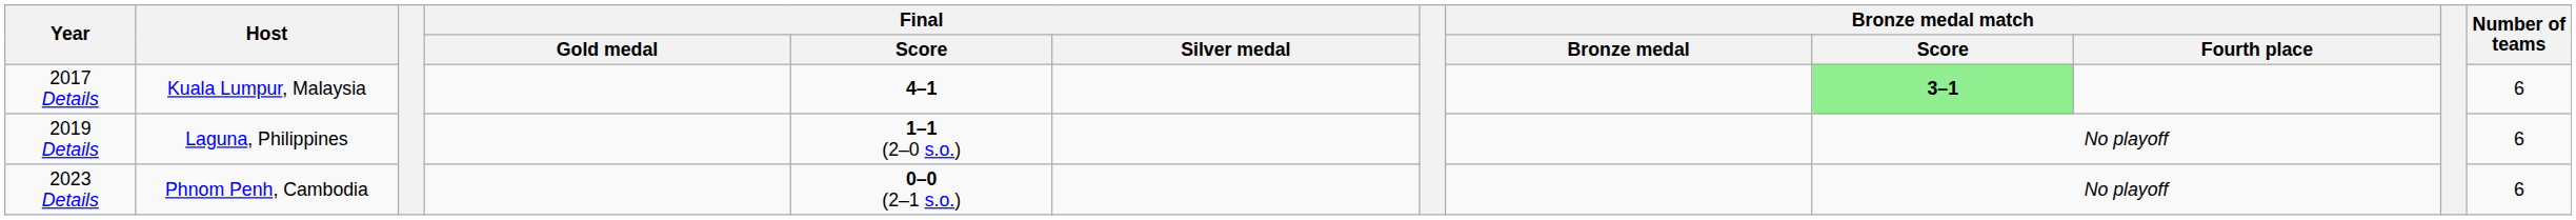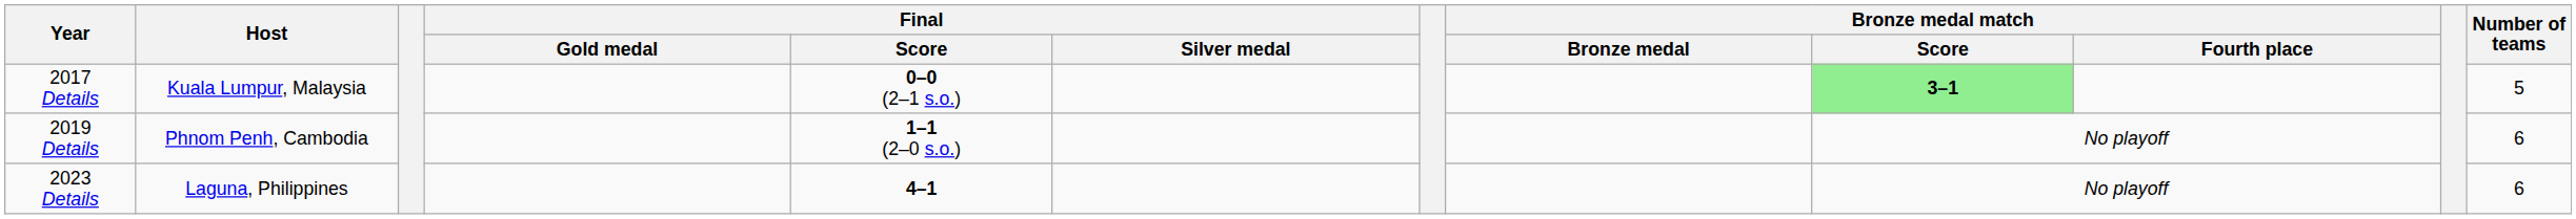 <table class="wikitable" style="text-align:center;width:100%; font-size:90%;">
 <tr>
 <th rowspan=2 width=5%>Year</th>
 <th rowspan=2 width=10%>Host</th>
 <th width=1% rowspan=5></th>
 <th colspan=3>Final</th>
 <th width=1% rowspan=5></th>
 <th colspan=3>Bronze medal match</th>
 <th width=1% rowspan=5></th>
 <th width=4% rowspan=2>Number of teams</th>
 </tr>
 <tr>
 <th width=14%>Gold medal</th>
 <th width=10%>Score</th>
 <th width=14%>Silver medal</th>
 <th width=14%>Bronze medal</th>
 <th width=10%>Score</th>
 <th width=14%>Fourth place</th>
 </tr>
 <tr>
 <td>2017<br><em><a href='#'>Details</a></em></td>
 <td><a href='#'>Kuala Lumpur</a>, Malaysia</td>
 <td><strong></strong></td>
-<td><strong>4–1</strong></td>
+<td><strong>0–0</strong><br>(2–1 <a href='#'>s.o.</a>)</td>
 <td></td>
 <td></td>
 <td style="background: lightgreen;"><strong>3–1</strong></td>
 <td></td>
-<td>6</td>
+<td>5</td>
 </tr>
 <tr>
 <td>2019<br><em><a href='#'>Details</a></em></td>
-<td><a href='#'>Laguna</a>, Philippines</td>
+<td><a href='#'>Phnom Penh</a>, Cambodia</td>
 <td><strong></strong></td>
 <td><strong>1–1</strong><br>(2–0 <a href='#'>s.o.</a>)</td>
 <td></td>
 <td><br></td>
 <td colspan=2><em>No playoff</em></td>
 <td>6</td>
 </tr>
 <tr>
 <td>2023<br><em><a href='#'>Details</a></em></td>
-<td><a href='#'>Phnom Penh</a>, Cambodia</td>
+<td><a href='#'>Laguna</a>, Philippines</td>
 <td><strong></strong></td>
-<td><strong>0–0</strong><br>(2–1 <a href='#'>s.o.</a>)</td>
+<td><strong>4–1</strong></td>
 <td></td>
 <td><br></td>
 <td colspan=2><em>No playoff</em></td>
 <td>6</td>
 </tr>
 </table>
